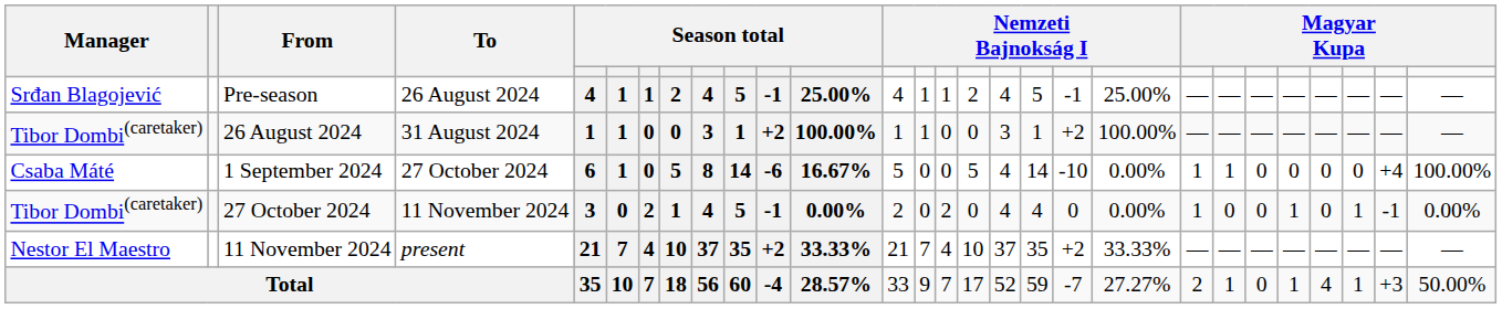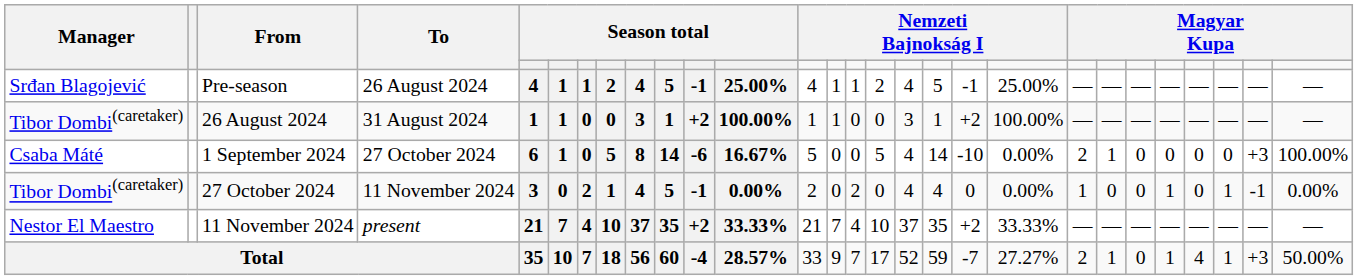 <table class="wikitable" style="text-align:center; font-size:80%;">
 <tr>
 <th rowspan="2">Manager</th>
 <th rowspan="2"></th>
 <th rowspan="2">From</th>
 <th rowspan="2">To</th>
 <th colspan="8">Season total</th>
 <th colspan="8"><a href='#'>Nemzeti<br>Bajnokság I</a></th>
 <th colspan="8"><a href='#'>Magyar<br>Kupa</a></th>
 </tr>
 <tr>
 <th></th>
 <th></th>
 <th></th>
 <th></th>
 <th></th>
 <th></th>
 <th></th>
 <th></th>
 <td></td>
 <td></td>
 <td></td>
 <td></td>
 <td></td>
 <td></td>
 <td></td>
 <td></td>
 <td></td>
 <td></td>
 <td></td>
 <td></td>
 <td></td>
 <td></td>
 <td></td>
 <td></td>
 </tr>
 <tr bgcolor="white">
 <td align="left"><a href='#'>Srđan Blagojević</a></td>
 <td></td>
 <td align=left>Pre-season</td>
 <td align=left>26 August 2024</td>
 <th>4</th>
 <th>1</th>
 <th>1</th>
 <th>2</th>
 <th>4</th>
 <th>5</th>
 <th>-1</th>
 <th>25.00%</th>
 <td>4</td>
 <td>1</td>
 <td>1</td>
 <td>2</td>
 <td>4</td>
 <td>5</td>
 <td>-1</td>
 <td>25.00%</td>
 <td>—</td>
 <td>—</td>
 <td>—</td>
 <td>—</td>
 <td>—</td>
 <td>—</td>
 <td>—</td>
 <td>—</td>
 </tr>
 <tr>
 <td align="left"><a href='#'>Tibor Dombi</a><sup>(caretaker)</sup></td>
 <td></td>
 <td align=left>26 August 2024</td>
 <td align=left>31 August 2024</td>
 <th>1</th>
 <th>1</th>
 <th>0</th>
 <th>0</th>
 <th>3</th>
 <th>1</th>
 <th>+2</th>
 <th>100.00%</th>
 <td>1</td>
 <td>1</td>
 <td>0</td>
 <td>0</td>
 <td>3</td>
 <td>1</td>
 <td>+2</td>
 <td>100.00%</td>
 <td>—</td>
 <td>—</td>
 <td>—</td>
 <td>—</td>
 <td>—</td>
 <td>—</td>
 <td>—</td>
 <td>—</td>
 </tr>
 <tr bgcolor="white">
 <td align="left"><a href='#'>Csaba Máté</a></td>
 <td></td>
 <td align=left>1 September 2024</td>
 <td align=left>27 October 2024</td>
 <th>6</th>
 <th>1</th>
 <th>0</th>
 <th>5</th>
 <th>8</th>
 <th>14</th>
 <th>-6</th>
 <th>16.67%</th>
 <td>5</td>
 <td>0</td>
 <td>0</td>
 <td>5</td>
 <td>4</td>
 <td>14</td>
 <td>-10</td>
 <td>0.00%</td>
-<td>1</td>
+<td>2</td>
 <td>1</td>
 <td>0</td>
 <td>0</td>
 <td>0</td>
 <td>0</td>
-<td>+4</td>
+<td>+3</td>
 <td>100.00%</td>
 </tr>
 <tr>
 <td align="left"><a href='#'>Tibor Dombi</a><sup>(caretaker)</sup></td>
 <td></td>
 <td align=left>27 October 2024</td>
 <td align=left>11 November 2024</td>
 <th>3</th>
 <th>0</th>
 <th>2</th>
 <th>1</th>
 <th>4</th>
 <th>5</th>
 <th>-1</th>
 <th>0.00%</th>
 <td>2</td>
 <td>0</td>
 <td>2</td>
 <td>0</td>
 <td>4</td>
 <td>4</td>
 <td>0</td>
 <td>0.00%</td>
 <td>1</td>
 <td>0</td>
 <td>0</td>
 <td>1</td>
 <td>0</td>
 <td>1</td>
 <td>-1</td>
 <td>0.00%</td>
 </tr>
 <tr bgcolor="white">
 <td align="left"><a href='#'>Nestor El Maestro</a></td>
 <td> </td>
 <td align=left>11 November 2024</td>
 <td align=left><em>present</em></td>
 <th>21</th>
 <th>7</th>
 <th>4</th>
 <th>10</th>
 <th>37</th>
 <th>35</th>
 <th>+2</th>
 <th>33.33%</th>
 <td>21</td>
 <td>7</td>
 <td>4</td>
 <td>10</td>
 <td>37</td>
 <td>35</td>
 <td>+2</td>
 <td>33.33%</td>
 <td>—</td>
 <td>—</td>
 <td>—</td>
 <td>—</td>
 <td>—</td>
 <td>—</td>
 <td>—</td>
 <td>—</td>
 </tr>
 <tr>
 <th colspan=4>Total</th>
 <th>35</th>
 <th>10</th>
 <th>7</th>
 <th>18</th>
 <th>56</th>
 <th>60</th>
 <th>-4</th>
 <th>28.57%</th>
 <td>33</td>
 <td>9</td>
 <td>7</td>
 <td>17</td>
 <td>52</td>
 <td>59</td>
 <td>-7</td>
 <td>27.27%</td>
 <td>2</td>
 <td>1</td>
 <td>0</td>
 <td>1</td>
 <td>4</td>
 <td>1</td>
 <td>+3</td>
 <td>50.00%</td>
 </tr>
 </table>
